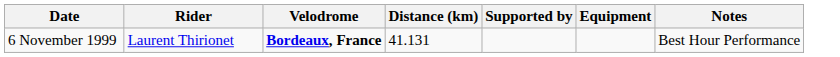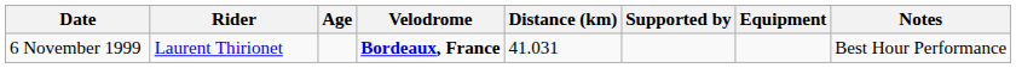 <table class="wikitable sortable">
 <tr>
 <th width=120>Date</th>
 <th width=140>Rider</th>
+<th>Age</th>
 <th>Velodrome</th>
 <th>Distance (km)</th>
 <th>Supported by</th>
 <th>Equipment</th>
 <th>Notes</th>
 </tr>
 <tr>
 <td>6 November 1999</td>
 <td> <a href='#'>Laurent Thirionet</a></td>
+<td></td>
 <td><strong><a href='#'>Bordeaux</a>, France</strong></td>
-<td>41.131</td>
+<td>41.031</td>
 <td></td>
 <td></td>
 <td>Best Hour Performance</td>
 </tr>
 </table>
